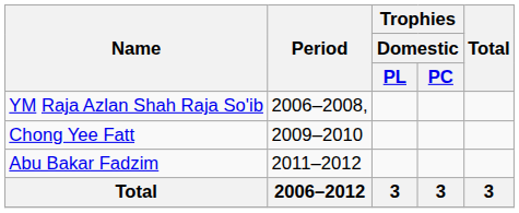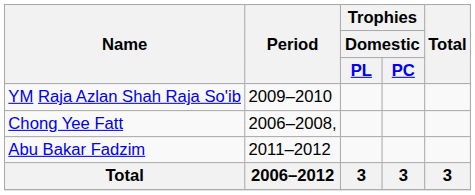 <table class="wikitable">
 <tr>
 <th rowspan=3>Name</th>
 <th rowspan=3>Period</th>
 <th colspan=2>Trophies</th>
 <th rowspan=3>Total</th>
 </tr>
 <tr>
 <th colspan=2>Domestic</th>
 </tr>
 <tr>
 <th width=33><a href='#'>PL</a></th>
 <th width=33><a href='#'>PC</a></th>
 </tr>
 <tr>
 <td> <a href='#'>YM</a> <a href='#'>Raja Azlan Shah Raja So'ib</a></td>
-<td>2006–2008,</td>
+<td>2009–2010</td>
 <td></td>
 <td></td>
 <td></td>
 </tr>
 <tr>
 <td> <a href='#'>Chong Yee Fatt</a></td>
-<td>2009–2010</td>
+<td>2006–2008,</td>
 <td></td>
 <td></td>
 <td></td>
 </tr>
 <tr>
 <td> <a href='#'>Abu Bakar Fadzim</a></td>
 <td>2011–2012</td>
 <td></td>
 <td></td>
 <td></td>
 </tr>
 <tr>
 <th>Total</th>
 <th>2006–2012</th>
 <th>3</th>
 <th>3</th>
 <th>3</th>
 </tr>
 <tr>
 </tr>
 </table>
